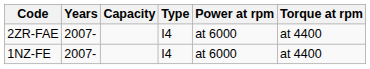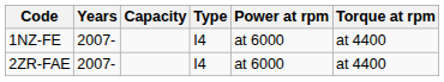 <table class="wikitable">
 <tr>
 <th>Code</th>
 <th>Years</th>
 <th>Capacity</th>
 <th>Type</th>
 <th>Power at rpm</th>
 <th>Torque at rpm</th>
 </tr>
 <tr>
+<td>1NZ-FE</td>
+<td>2007-</td>
+<td></td>
+<td>I4</td>
+<td> at 6000</td>
+<td> at 4400</td>
+</tr>
+<tr>
 <td>2ZR-FAE</td>
 <td>2007-</td>
 <td></td>
 <td>I4</td>
 <td> at 6000</td>
 <td> at 4400</td>
 </tr>
-<tr>
-<td>1NZ-FE</td>
-<td>2007-</td>
-<td></td>
-<td>I4</td>
-<td> at 6000</td>
-<td> at 4400</td>
-</tr>
 </table>
